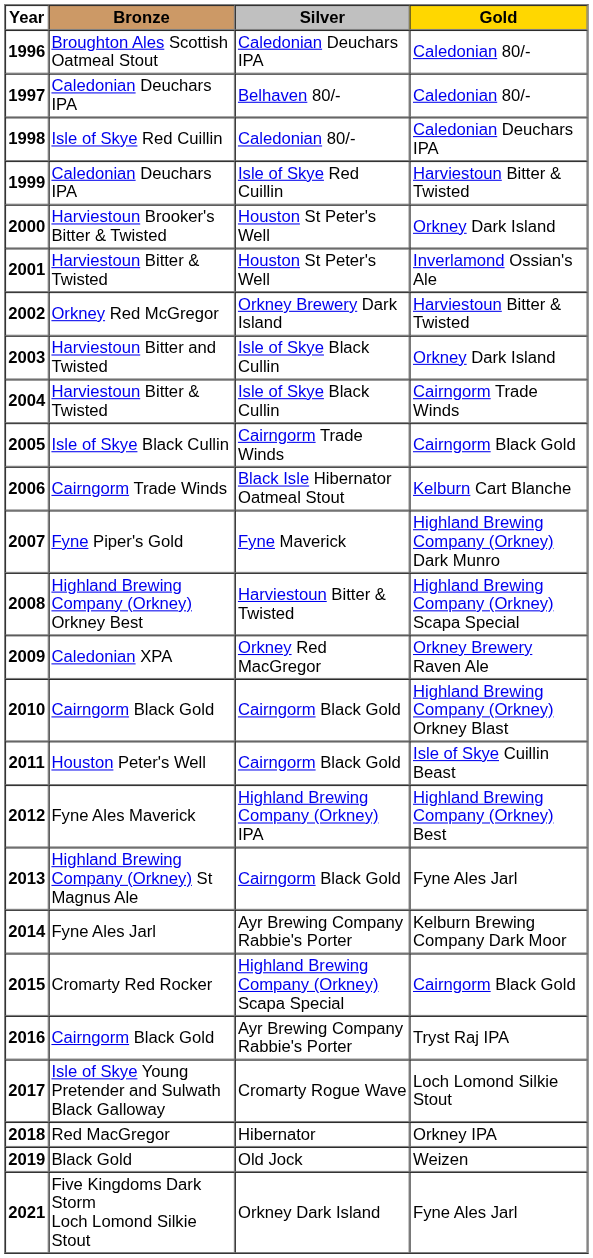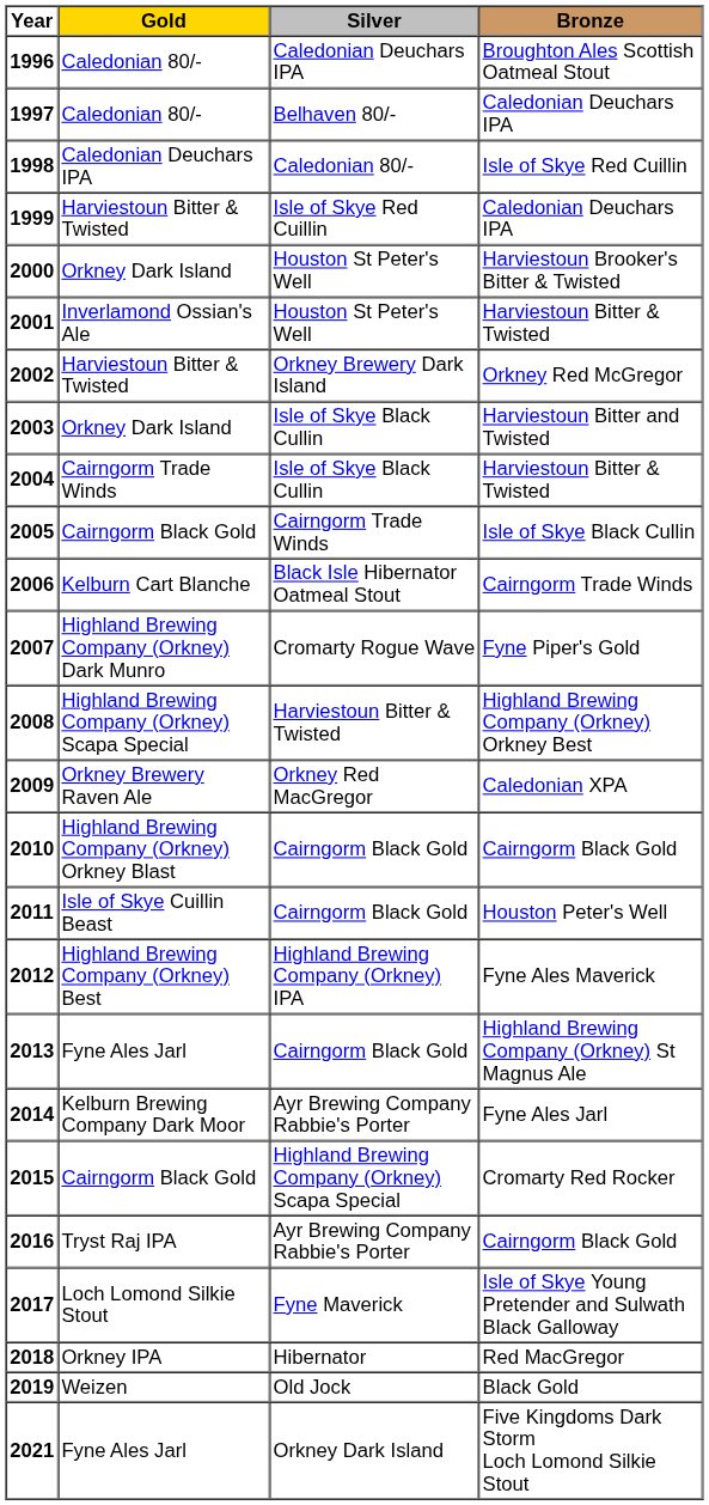 <table | width=90% border=1 cellpadding=2 cellspacing=0>
 <tr>
 <th>Year</th>
+<th bgcolor="gold"><strong>Gold</strong></th>
+<th bgcolor="silver"><strong>Silver</strong></th>
 <th bgcolor="CC9966"><strong>Bronze</strong></th>
-<th bgcolor="silver"><strong>Silver</strong></th>
-<th bgcolor="gold"><strong>Gold</strong></th>
 </tr>
 <tr>
 <th>1996</th>
+<td><a href='#'>Caledonian</a> 80/-</td>
+<td><a href='#'>Caledonian</a> Deuchars IPA</td>
 <td><a href='#'>Broughton Ales</a> Scottish Oatmeal Stout</td>
-<td><a href='#'>Caledonian</a> Deuchars IPA</td>
-<td><a href='#'>Caledonian</a> 80/-</td>
 </tr>
 <tr>
 <th>1997</th>
+<td><a href='#'>Caledonian</a> 80/-</td>
+<td><a href='#'>Belhaven</a> 80/-</td>
 <td><a href='#'>Caledonian</a> Deuchars IPA</td>
-<td><a href='#'>Belhaven</a> 80/-</td>
-<td><a href='#'>Caledonian</a> 80/-</td>
 </tr>
 <tr>
 <th>1998</th>
+<td><a href='#'>Caledonian</a> Deuchars IPA</td>
+<td><a href='#'>Caledonian</a> 80/-</td>
 <td><a href='#'>Isle of Skye</a> Red Cuillin</td>
-<td><a href='#'>Caledonian</a> 80/-</td>
+</tr>
+<tr>
+<th>1999</th>
+<td><a href='#'>Harviestoun</a> Bitter & Twisted</td>
+<td><a href='#'>Isle of Skye</a> Red Cuillin</td>
 <td><a href='#'>Caledonian</a> Deuchars IPA</td>
 </tr>
 <tr>
-<th>1999</th>
-<td><a href='#'>Caledonian</a> Deuchars IPA</td>
-<td><a href='#'>Isle of Skye</a> Red Cuillin</td>
+<th>2000</th>
+<td><a href='#'>Orkney</a> Dark Island</td>
+<td><a href='#'>Houston</a> St Peter's Well</td>
+<td><a href='#'>Harviestoun</a> Brooker's Bitter & Twisted</td>
+</tr>
+<tr>
+<th>2001</th>
+<td><a href='#'>Inverlamond</a> Ossian's Ale</td>
+<td><a href='#'>Houston</a> St Peter's Well</td>
 <td><a href='#'>Harviestoun</a> Bitter & Twisted</td>
 </tr>
 <tr>
-<th>2000</th>
-<td><a href='#'>Harviestoun</a> Brooker's Bitter & Twisted</td>
-<td><a href='#'>Houston</a> St Peter's Well</td>
-<td><a href='#'>Orkney</a> Dark Island</td>
+<th>2002</th>
+<td><a href='#'>Harviestoun</a> Bitter & Twisted</td>
+<td><a href='#'>Orkney Brewery</a> Dark Island</td>
+<td><a href='#'>Orkney</a> Red McGregor</td>
 </tr>
 <tr>
-<th>2001</th>
-<td><a href='#'>Harviestoun</a> Bitter & Twisted</td>
-<td><a href='#'>Houston</a> St Peter's Well</td>
-<td><a href='#'>Inverlamond</a> Ossian's Ale</td>
+<th>2003</th>
+<td><a href='#'>Orkney</a> Dark Island</td>
+<td><a href='#'>Isle of Skye</a> Black Cullin</td>
+<td><a href='#'>Harviestoun</a> Bitter and Twisted</td>
 </tr>
 <tr>
-<th>2002</th>
-<td><a href='#'>Orkney</a> Red McGregor</td>
-<td><a href='#'>Orkney Brewery</a> Dark Island</td>
+<th>2004</th>
+<td><a href='#'>Cairngorm</a> Trade Winds</td>
+<td><a href='#'>Isle of Skye</a> Black Cullin</td>
 <td><a href='#'>Harviestoun</a> Bitter & Twisted</td>
 </tr>
 <tr>
-<th>2003</th>
-<td><a href='#'>Harviestoun</a> Bitter and Twisted</td>
+<th>2005</th>
+<td><a href='#'>Cairngorm</a> Black Gold</td>
+<td><a href='#'>Cairngorm</a> Trade Winds</td>
 <td><a href='#'>Isle of Skye</a> Black Cullin</td>
-<td><a href='#'>Orkney</a> Dark Island</td>
 </tr>
 <tr>
-<th>2004</th>
-<td><a href='#'>Harviestoun</a> Bitter & Twisted</td>
-<td><a href='#'>Isle of Skye</a> Black Cullin</td>
+<th>2006</th>
+<td><a href='#'>Kelburn</a> Cart Blanche</td>
+<td><a href='#'>Black Isle</a> Hibernator Oatmeal Stout</td>
 <td><a href='#'>Cairngorm</a> Trade Winds</td>
 </tr>
 <tr>
-<th>2005</th>
-<td><a href='#'>Isle of Skye</a> Black Cullin</td>
-<td><a href='#'>Cairngorm</a> Trade Winds</td>
+<th>2007</th>
+<td><a href='#'>Highland Brewing Company (Orkney)</a> Dark Munro</td>
+<td>Cromarty Rogue Wave</td>
+<td><a href='#'>Fyne</a> Piper's Gold</td>
+</tr>
+<tr>
+<th>2008</th>
+<td><a href='#'>Highland Brewing Company (Orkney)</a> Scapa Special</td>
+<td><a href='#'>Harviestoun</a> Bitter & Twisted</td>
+<td><a href='#'>Highland Brewing Company (Orkney)</a> Orkney Best</td>
+</tr>
+<tr>
+<th>2009</th>
+<td><a href='#'>Orkney Brewery</a> Raven Ale</td>
+<td><a href='#'>Orkney</a> Red MacGregor</td>
+<td><a href='#'>Caledonian</a> XPA</td>
+</tr>
+<tr>
+<th>2010</th>
+<td><a href='#'>Highland Brewing Company (Orkney)</a> Orkney Blast</td>
+<td><a href='#'>Cairngorm</a> Black Gold</td>
 <td><a href='#'>Cairngorm</a> Black Gold</td>
 </tr>
 <tr>
-<th>2006</th>
-<td><a href='#'>Cairngorm</a> Trade Winds</td>
-<td><a href='#'>Black Isle</a> Hibernator Oatmeal Stout</td>
-<td><a href='#'>Kelburn</a> Cart Blanche</td>
-</tr>
-<tr>
-<th>2007</th>
-<td><a href='#'>Fyne</a> Piper's Gold</td>
-<td><a href='#'>Fyne</a> Maverick</td>
-<td><a href='#'>Highland Brewing Company (Orkney)</a> Dark Munro</td>
-</tr>
-<tr>
-<th>2008</th>
-<td><a href='#'>Highland Brewing Company (Orkney)</a> Orkney Best</td>
-<td><a href='#'>Harviestoun</a> Bitter & Twisted</td>
-<td><a href='#'>Highland Brewing Company (Orkney)</a> Scapa Special</td>
-</tr>
-<tr>
-<th>2009</th>
-<td><a href='#'>Caledonian</a> XPA</td>
-<td><a href='#'>Orkney</a> Red MacGregor</td>
-<td><a href='#'>Orkney Brewery</a> Raven Ale</td>
-</tr>
-<tr>
-<th>2010</th>
+<th>2011</th>
+<td><a href='#'>Isle of Skye</a> Cuillin Beast</td>
 <td><a href='#'>Cairngorm</a> Black Gold</td>
-<td><a href='#'>Cairngorm</a> Black Gold</td>
-<td><a href='#'>Highland Brewing Company (Orkney)</a> Orkney Blast</td>
-</tr>
-<tr>
-<th>2011</th>
 <td><a href='#'>Houston</a> Peter's Well</td>
-<td><a href='#'>Cairngorm</a> Black Gold</td>
-<td><a href='#'>Isle of Skye</a> Cuillin Beast</td>
 </tr>
 <tr>
 <th>2012</th>
+<td><a href='#'>Highland Brewing Company (Orkney)</a> Best</td>
+<td><a href='#'>Highland Brewing Company (Orkney)</a> IPA</td>
 <td>Fyne Ales Maverick</td>
-<td><a href='#'>Highland Brewing Company (Orkney)</a> IPA</td>
-<td><a href='#'>Highland Brewing Company (Orkney)</a> Best</td>
 </tr>
 <tr>
 <th>2013</th>
+<td>Fyne Ales Jarl</td>
+<td><a href='#'>Cairngorm</a> Black Gold</td>
 <td><a href='#'>Highland Brewing Company (Orkney)</a> St Magnus Ale</td>
-<td><a href='#'>Cairngorm</a> Black Gold</td>
+</tr>
+<tr>
+<th>2014</th>
+<td>Kelburn Brewing Company Dark Moor</td>
+<td>Ayr Brewing Company Rabbie's Porter</td>
 <td>Fyne Ales Jarl</td>
 </tr>
 <tr>
-<th>2014</th>
-<td>Fyne Ales Jarl</td>
-<td>Ayr Brewing Company Rabbie's Porter</td>
-<td>Kelburn Brewing Company Dark Moor</td>
+<th>2015</th>
+<td><a href='#'>Cairngorm</a> Black Gold</td>
+<td><a href='#'>Highland Brewing Company (Orkney)</a> Scapa Special</td>
+<td>Cromarty Red Rocker</td>
 </tr>
 <tr>
-<th>2015</th>
-<td>Cromarty Red Rocker</td>
-<td><a href='#'>Highland Brewing Company (Orkney)</a> Scapa Special</td>
+<th>2016</th>
+<td>Tryst Raj IPA</td>
+<td>Ayr Brewing Company Rabbie's Porter</td>
 <td><a href='#'>Cairngorm</a> Black Gold</td>
 </tr>
 <tr>
-<th>2016</th>
-<td><a href='#'>Cairngorm</a> Black Gold</td>
-<td>Ayr Brewing Company Rabbie's Porter</td>
-<td>Tryst Raj IPA</td>
-</tr>
-<tr>
 <th>2017</th>
+<td>Loch Lomond Silkie Stout</td>
+<td><a href='#'>Fyne</a> Maverick</td>
 <td><a href='#'>Isle of Skye</a> Young Pretender and Sulwath Black Galloway</td>
-<td>Cromarty Rogue Wave</td>
-<td>Loch Lomond Silkie Stout</td>
 </tr>
 <tr>
 <th>2018</th>
+<td> Orkney IPA</td>
+<td> Hibernator</td>
 <td> Red MacGregor</td>
-<td> Hibernator</td>
-<td> Orkney IPA</td>
 </tr>
 <tr>
 <th>2019</th>
+<td> Weizen</td>
+<td> Old Jock</td>
 <td> Black Gold</td>
-<td> Old Jock</td>
-<td> Weizen</td>
 </tr>
 <tr>
 <th>2021</th>
+<td>Fyne Ales Jarl</td>
+<td>Orkney Dark Island</td>
 <td>Five Kingdoms Dark Storm<br>Loch Lomond Silkie Stout</td>
-<td>Orkney Dark Island</td>
-<td>Fyne Ales Jarl</td>
 </tr>
 </table>
